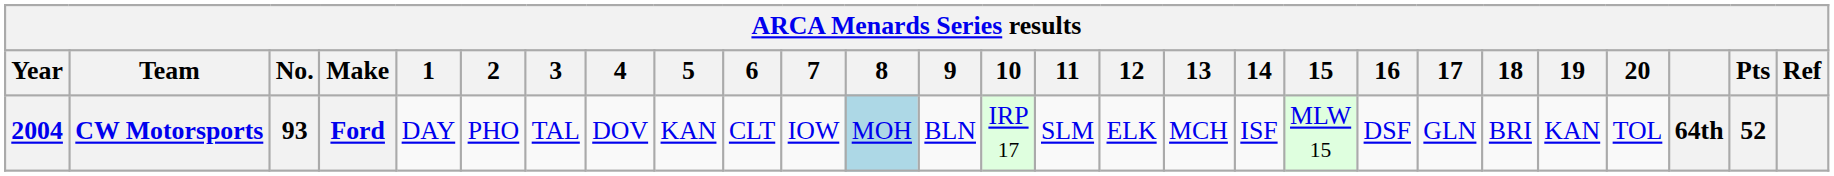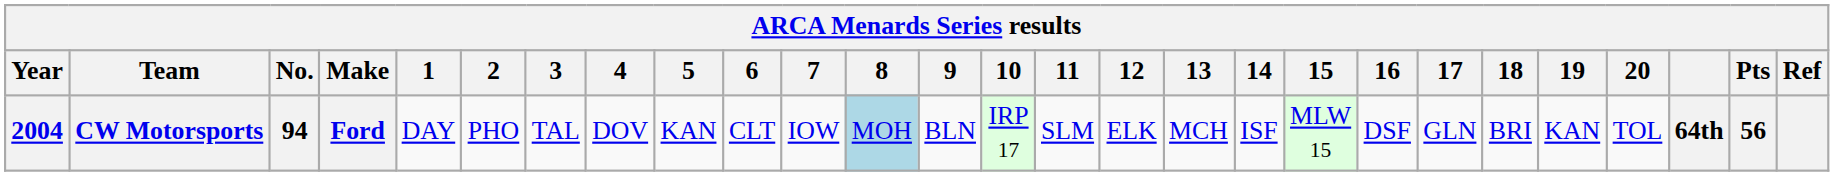 <table class="wikitable" style="text-align:center; font-size:75%">
 <tr>
 <th colspan=27><a href='#'>ARCA Menards Series</a> results</th>
 </tr>
 <tr>
 <th>Year</th>
 <th>Team</th>
 <th>No.</th>
 <th>Make</th>
 <th>1</th>
 <th>2</th>
 <th>3</th>
 <th>4</th>
 <th>5</th>
 <th>6</th>
 <th>7</th>
 <th>8</th>
 <th>9</th>
 <th>10</th>
 <th>11</th>
 <th>12</th>
 <th>13</th>
 <th>14</th>
 <th>15</th>
 <th>16</th>
 <th>17</th>
 <th>18</th>
 <th>19</th>
 <th>20</th>
 <th></th>
 <th>Pts</th>
 <th>Ref</th>
 </tr>
 <tr>
 <th><a href='#'>2004</a></th>
 <th><a href='#'>CW Motorsports</a></th>
-<th>93</th>
+<th>94</th>
 <th><a href='#'>Ford</a></th>
 <td><a href='#'>DAY</a></td>
 <td><a href='#'>PHO</a></td>
 <td><a href='#'>TAL</a></td>
 <td><a href='#'>DOV</a></td>
 <td><a href='#'>KAN</a></td>
 <td><a href='#'>CLT</a></td>
 <td><a href='#'>IOW</a></td>
 <td style="background: lightblue;"><a href='#'>MOH</a></td>
 <td><a href='#'>BLN</a></td>
 <td style="background:#DFFFDF;"><a href='#'>IRP</a><br><small>17</small></td>
 <td><a href='#'>SLM</a></td>
 <td><a href='#'>ELK</a></td>
 <td><a href='#'>MCH</a></td>
 <td><a href='#'>ISF</a></td>
 <td style="background:#DFFFDF;"><a href='#'>MLW</a><br><small>15</small></td>
 <td><a href='#'>DSF</a></td>
 <td><a href='#'>GLN</a></td>
 <td><a href='#'>BRI</a></td>
 <td><a href='#'>KAN</a></td>
 <td><a href='#'>TOL</a></td>
 <th>64th</th>
-<th>52</th>
+<th>56</th>
 <th></th>
 </tr>
 </table>
